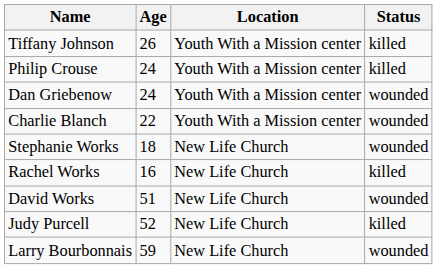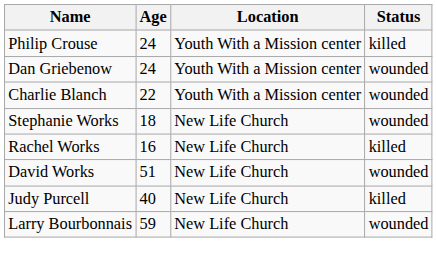 <table class="wikitable sortable">
 <tr>
 <th>Name</th>
 <th>Age</th>
 <th>Location</th>
 <th>Status</th>
-</tr>
-<tr>
-<td>Tiffany Johnson</td>
-<td>26</td>
-<td>Youth With a Mission center</td>
-<td>killed</td>
 </tr>
 <tr>
 <td>Philip Crouse</td>
 <td>24</td>
 <td>Youth With a Mission center</td>
 <td>killed</td>
 </tr>
 <tr>
 <td>Dan Griebenow</td>
 <td>24</td>
 <td>Youth With a Mission center</td>
 <td>wounded</td>
 </tr>
 <tr>
 <td>Charlie Blanch</td>
 <td>22</td>
 <td>Youth With a Mission center</td>
 <td>wounded</td>
 </tr>
 <tr>
 <td>Stephanie Works</td>
 <td>18</td>
 <td>New Life Church</td>
 <td>wounded</td>
 </tr>
 <tr>
 <td>Rachel Works</td>
 <td>16</td>
 <td>New Life Church</td>
 <td>killed</td>
 </tr>
 <tr>
 <td>David Works</td>
 <td>51</td>
 <td>New Life Church</td>
 <td>wounded</td>
 </tr>
 <tr>
 <td>Judy Purcell</td>
-<td>52</td>
+<td>40</td>
 <td>New Life Church</td>
 <td>killed</td>
 </tr>
 <tr>
 <td>Larry Bourbonnais</td>
 <td>59</td>
 <td>New Life Church</td>
 <td>wounded</td>
 </tr>
 </table>
